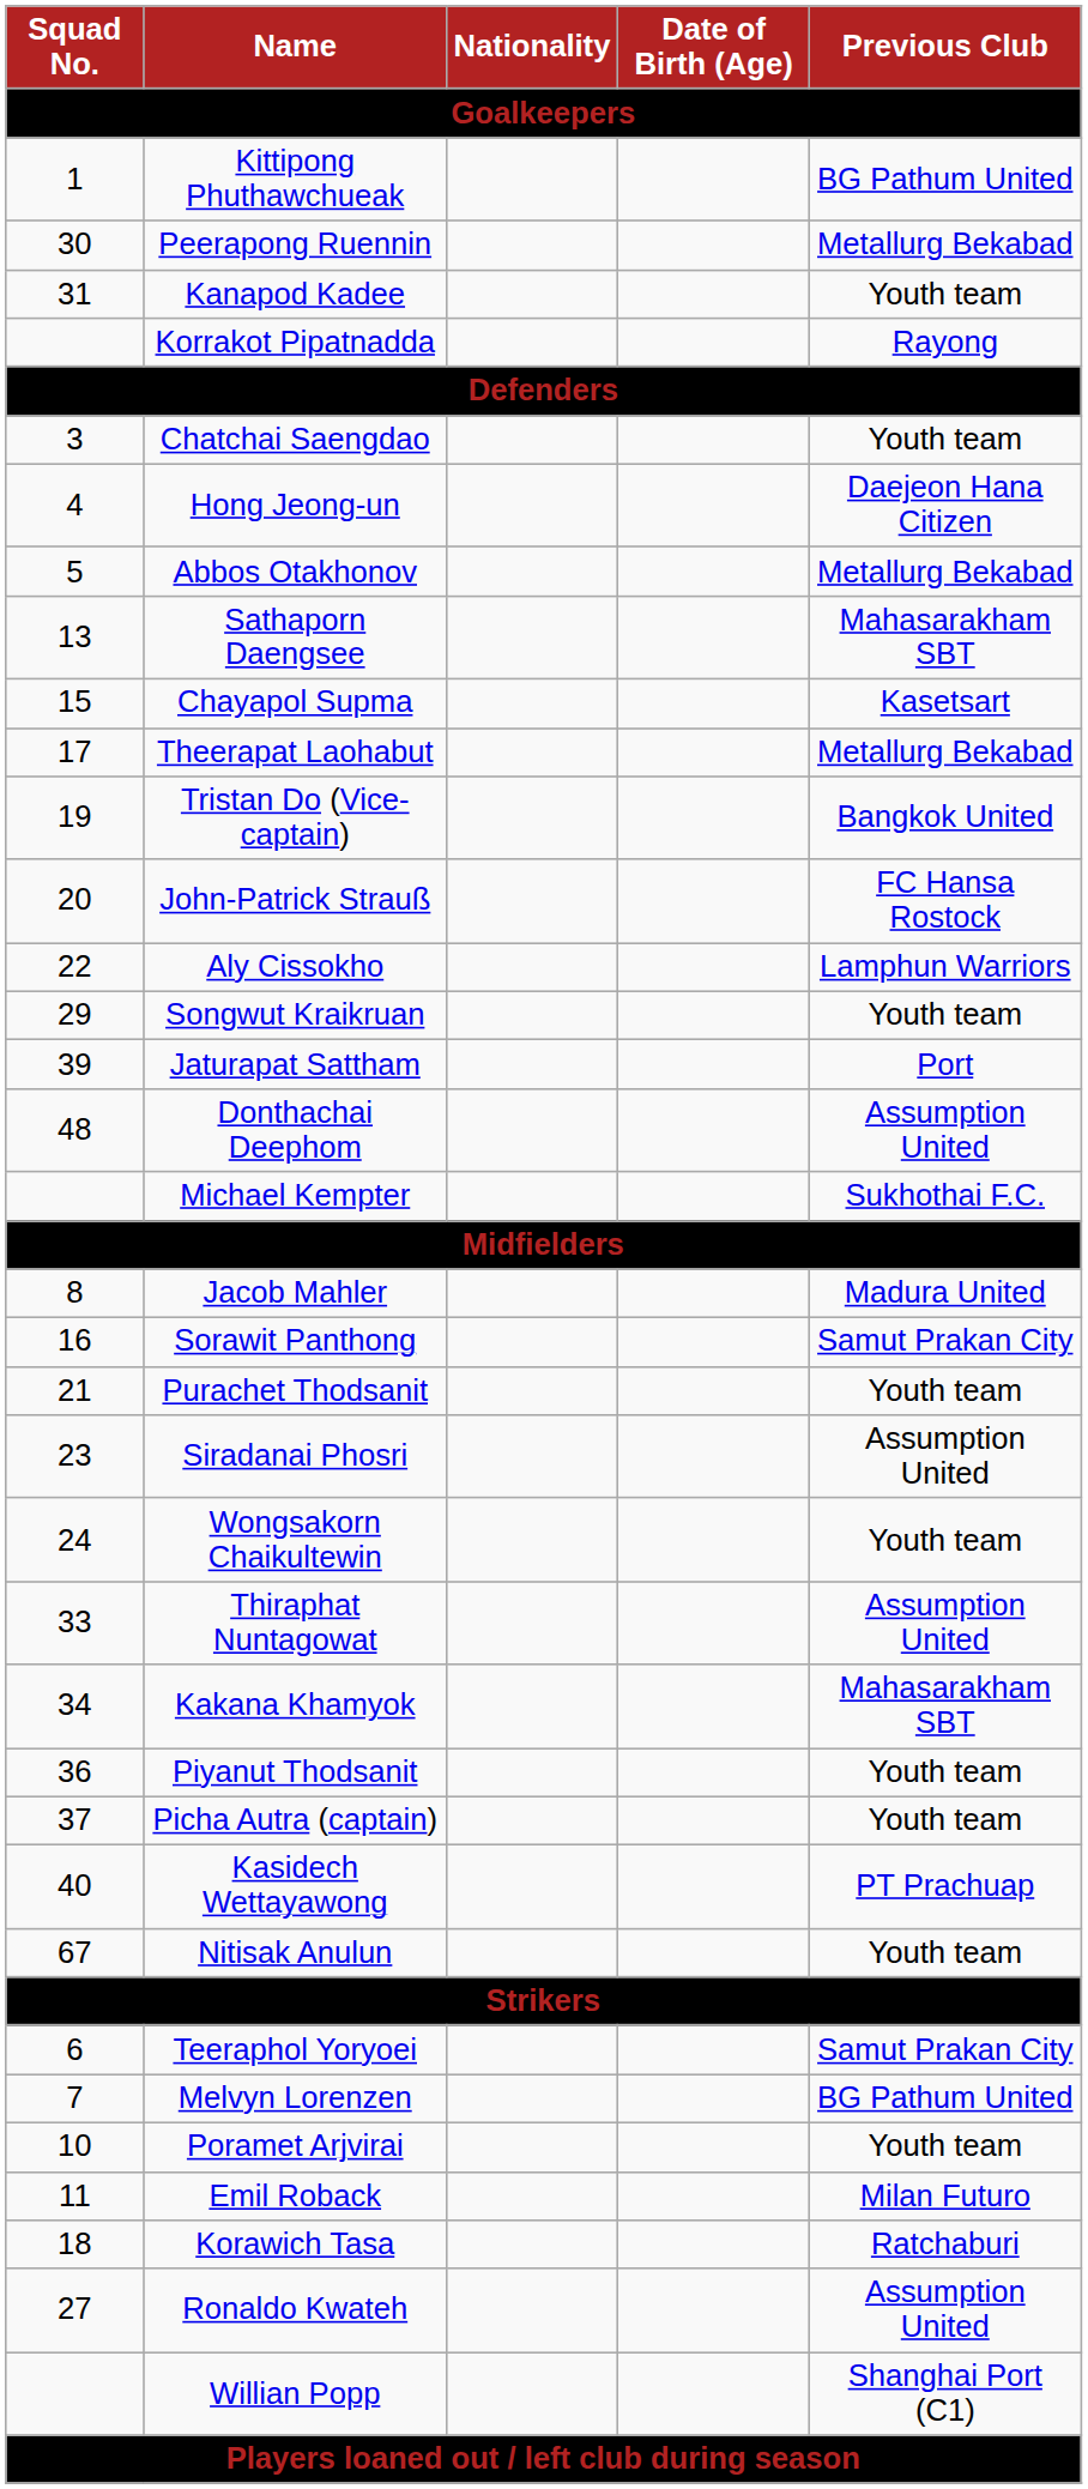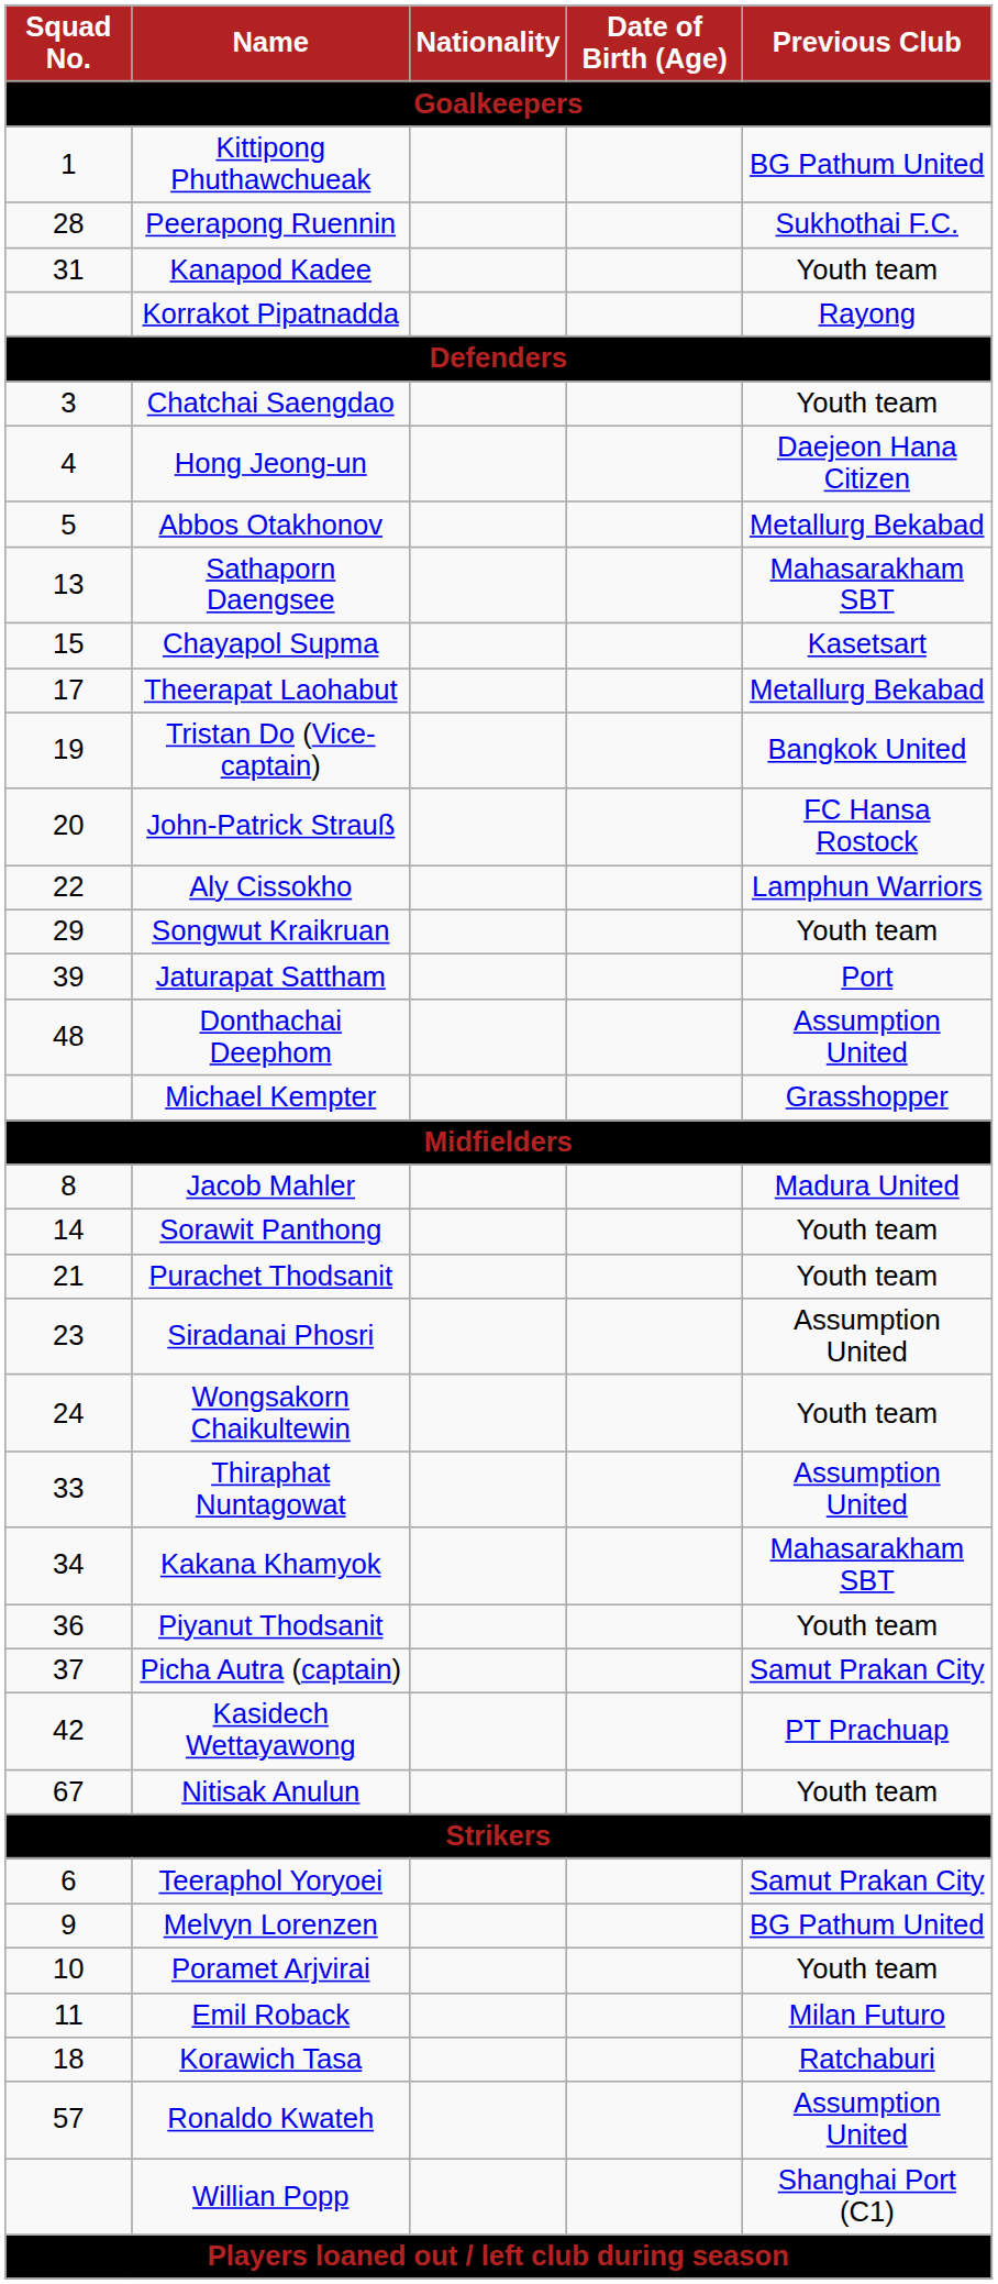 <table class="wikitable" style="text-align:center; font-size:100%; width:90%;">
 <tr>
 <th style="background:firebrick; color:white; text-align:center;">Squad No.</th>
 <th style="background:firebrick; color:white; text-align:center;">Name</th>
 <th style="background:firebrick; color:white; text-align:center;">Nationality</th>
 <th style="background:firebrick; color:white; text-align:center;">Date of Birth (Age)</th>
 <th style="background:firebrick; color:white; text-align:center;">Previous Club</th>
 </tr>
 <tr>
 <th colspan="8" style="background:black; color:firebrick; text-align:center">Goalkeepers</th>
 </tr>
 <tr>
 <td>1</td>
 <td><a href='#'>Kittipong Phuthawchueak</a></td>
 <td></td>
 <td></td>
 <td> <a href='#'>BG Pathum United</a></td>
 </tr>
 <tr>
-<td>30</td>
+<td>28</td>
 <td><a href='#'>Peerapong Ruennin</a></td>
 <td></td>
 <td></td>
-<td> <a href='#'>Metallurg Bekabad</a></td>
+<td> <a href='#'>Sukhothai F.C.</a></td>
 </tr>
 <tr>
 <td>31</td>
 <td><a href='#'>Kanapod Kadee</a></td>
 <td></td>
 <td></td>
 <td>Youth team</td>
 </tr>
 <tr>
 <td></td>
 <td><a href='#'>Korrakot Pipatnadda</a></td>
 <td></td>
 <td></td>
 <td> <a href='#'>Rayong</a></td>
 </tr>
 <tr>
 <th colspan="8" style="background:black; color:firebrick; text-align:center">Defenders</th>
 </tr>
 <tr>
 <td>3</td>
 <td><a href='#'>Chatchai Saengdao</a></td>
 <td></td>
 <td></td>
 <td>Youth team</td>
 </tr>
 <tr>
 <td>4</td>
 <td><a href='#'>Hong Jeong-un</a></td>
 <td></td>
 <td></td>
 <td> <a href='#'>Daejeon Hana Citizen</a></td>
 </tr>
 <tr>
 <td>5</td>
 <td><a href='#'>Abbos Otakhonov</a></td>
 <td></td>
 <td></td>
 <td> <a href='#'>Metallurg Bekabad</a></td>
 </tr>
 <tr>
 <td>13</td>
 <td><a href='#'>Sathaporn Daengsee</a></td>
 <td></td>
 <td></td>
 <td> <a href='#'>Mahasarakham SBT</a></td>
 </tr>
 <tr>
 <td>15</td>
 <td><a href='#'>Chayapol Supma</a></td>
 <td></td>
 <td></td>
 <td> <a href='#'>Kasetsart</a></td>
 </tr>
 <tr>
 <td>17</td>
 <td><a href='#'>Theerapat Laohabut</a></td>
 <td></td>
 <td></td>
 <td> <a href='#'>Metallurg Bekabad</a></td>
 </tr>
 <tr>
 <td>19</td>
 <td><a href='#'>Tristan Do</a> (<a href='#'>Vice-captain</a>)</td>
 <td></td>
 <td></td>
 <td> <a href='#'>Bangkok United</a></td>
 </tr>
 <tr>
 <td>20</td>
 <td><a href='#'>John-Patrick Strauß</a></td>
 <td></td>
 <td></td>
 <td> <a href='#'>FC Hansa Rostock</a></td>
 </tr>
 <tr>
 <td>22</td>
 <td><a href='#'>Aly Cissokho</a></td>
 <td></td>
 <td></td>
 <td> <a href='#'>Lamphun Warriors</a></td>
 </tr>
 <tr>
 <td>29</td>
 <td><a href='#'>Songwut Kraikruan</a></td>
 <td></td>
 <td></td>
 <td>Youth team</td>
 </tr>
 <tr>
 <td>39</td>
 <td><a href='#'>Jaturapat Sattham</a></td>
 <td></td>
 <td></td>
 <td> <a href='#'>Port</a></td>
 </tr>
 <tr>
 <td>48</td>
 <td><a href='#'>Donthachai Deephom</a></td>
 <td></td>
 <td></td>
 <td> <a href='#'>Assumption United</a></td>
 </tr>
 <tr>
 <td></td>
 <td><a href='#'>Michael Kempter</a></td>
 <td></td>
 <td></td>
-<td> <a href='#'>Sukhothai F.C.</a></td>
+<td> <a href='#'>Grasshopper</a></td>
 </tr>
 <tr>
 <th colspan="8" style="background:black; color:firebrick; text-align:center">Midfielders</th>
 </tr>
 <tr>
 <td>8</td>
 <td><a href='#'>Jacob Mahler</a></td>
 <td></td>
 <td></td>
 <td> <a href='#'>Madura United</a></td>
 </tr>
 <tr>
-<td>16</td>
+<td>14</td>
 <td><a href='#'>Sorawit Panthong</a></td>
 <td></td>
 <td></td>
-<td> <a href='#'>Samut Prakan City</a></td>
+<td>Youth team</td>
 </tr>
 <tr>
 <td>21</td>
 <td><a href='#'>Purachet Thodsanit</a></td>
 <td></td>
 <td></td>
 <td>Youth team</td>
 </tr>
 <tr>
 <td>23</td>
 <td><a href='#'>Siradanai Phosri</a></td>
 <td></td>
 <td></td>
 <td> Assumption United</td>
 </tr>
 <tr>
 <td>24</td>
 <td><a href='#'>Wongsakorn Chaikultewin</a></td>
 <td></td>
 <td></td>
 <td>Youth team</td>
 </tr>
 <tr>
 <td>33</td>
 <td><a href='#'>Thiraphat Nuntagowat</a></td>
 <td></td>
 <td></td>
 <td> <a href='#'>Assumption United</a></td>
 </tr>
 <tr>
 <td>34</td>
 <td><a href='#'>Kakana Khamyok</a></td>
 <td></td>
 <td></td>
 <td> <a href='#'>Mahasarakham SBT</a></td>
 </tr>
 <tr>
 <td>36</td>
 <td><a href='#'>Piyanut Thodsanit</a></td>
 <td></td>
 <td></td>
 <td>Youth team</td>
 </tr>
 <tr>
 <td>37</td>
 <td><a href='#'>Picha Autra</a> (<a href='#'>captain</a>)</td>
 <td></td>
 <td></td>
-<td>Youth team</td>
+<td> <a href='#'>Samut Prakan City</a></td>
 </tr>
 <tr>
-<td>40</td>
+<td>42</td>
 <td><a href='#'>Kasidech Wettayawong</a></td>
 <td></td>
 <td></td>
 <td> <a href='#'>PT Prachuap</a></td>
 </tr>
 <tr>
 <td>67</td>
 <td><a href='#'>Nitisak Anulun</a></td>
 <td></td>
 <td></td>
 <td>Youth team</td>
 </tr>
 <tr>
 <th colspan="6" style="background:black; color:firebrick; text-align:center">Strikers</th>
 </tr>
 <tr>
 <td>6</td>
 <td><a href='#'>Teeraphol Yoryoei</a></td>
 <td></td>
 <td></td>
 <td> <a href='#'>Samut Prakan City</a></td>
 </tr>
 <tr>
-<td>7</td>
+<td>9</td>
 <td><a href='#'>Melvyn Lorenzen</a></td>
 <td></td>
 <td></td>
 <td> <a href='#'>BG Pathum United</a></td>
 </tr>
 <tr>
 <td>10</td>
 <td><a href='#'>Poramet Arjvirai</a></td>
 <td></td>
 <td></td>
 <td>Youth team</td>
 </tr>
 <tr>
 <td>11</td>
 <td><a href='#'>Emil Roback</a></td>
 <td></td>
 <td></td>
 <td> <a href='#'>Milan Futuro</a></td>
 </tr>
 <tr>
 <td>18</td>
 <td><a href='#'>Korawich Tasa</a></td>
 <td></td>
 <td></td>
 <td> <a href='#'>Ratchaburi</a></td>
 </tr>
 <tr>
-<td>27</td>
+<td>57</td>
 <td><a href='#'>Ronaldo Kwateh</a></td>
 <td></td>
 <td></td>
 <td> <a href='#'>Assumption United</a></td>
 </tr>
 <tr>
 <td></td>
 <td><a href='#'>Willian Popp</a></td>
 <td></td>
 <td></td>
 <td> <a href='#'>Shanghai Port</a> (C1)</td>
 </tr>
 <tr>
 <th colspan="8" style="background:black; color:firebrick; text-align:center">Players loaned out / left club during season</th>
 </tr>
 <tr>
 </tr>
 </table>
